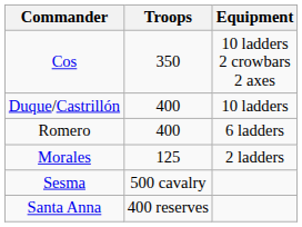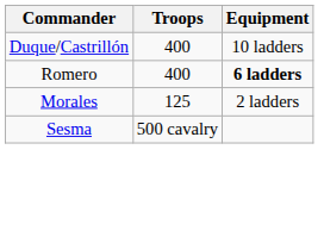 <table class="wikitable floatright" style="text-align:center;">
 <tr>
 <th>Commander</th>
 <th>Troops</th>
 <th>Equipment</th>
-</tr>
-<tr>
-<td><a href='#'>Cos</a></td>
-<td>350</td>
-<td>10 ladders<br>2 crowbars<br>2 axes</td>
 </tr>
 <tr>
 <td><a href='#'>Duque</a>/<a href='#'>Castrillón</a></td>
 <td>400</td>
 <td>10 ladders</td>
 </tr>
 <tr>
 <td>Romero</td>
 <td>400</td>
-<td>6 ladders</td>
+<td><strong>6 ladders</strong></td>
 </tr>
 <tr>
 <td><a href='#'>Morales</a></td>
 <td>125</td>
 <td>2 ladders</td>
 </tr>
 <tr>
 <td><a href='#'>Sesma</a></td>
 <td>500 cavalry</td>
 <td></td>
 </tr>
-<tr>
-<td><a href='#'>Santa Anna</a></td>
-<td>400 reserves</td>
-<td></td>
-</tr>
 </table>
